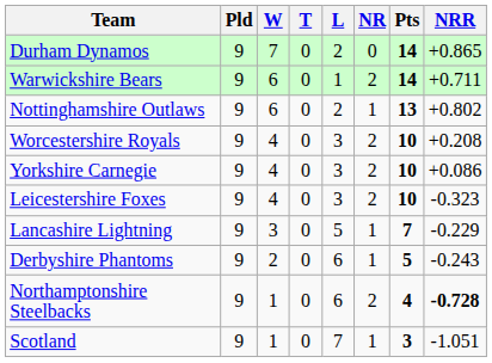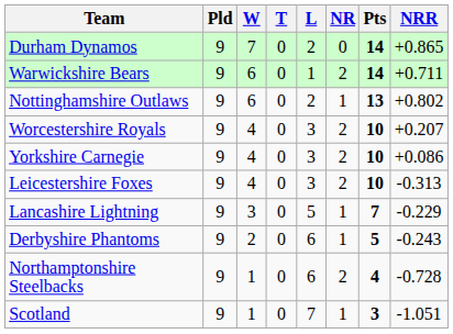 <table class="wikitable" style="text-align:center;">
 <tr>
 <th width=175>Team</th>
 <th width=20 abbr="Played">Pld</th>
 <th width=20 abbr="Won"><a href='#'>W</a></th>
 <th width=20 abbr="Tied"><a href='#'>T</a></th>
 <th width=20 abbr="Lost"><a href='#'>L</a></th>
 <th width=20 abbr="No result"><a href='#'>NR</a></th>
 <th width=20 abbr="Points">Pts</th>
 <th width=20 abbr="Net run rate"><a href='#'>NRR</a></th>
 </tr>
 <tr style="background:#ccffcc;">
 <td style="text-align:left;"><a href='#'>Durham Dynamos</a></td>
 <td>9</td>
 <td>7</td>
 <td>0</td>
 <td>2</td>
 <td>0</td>
 <td><strong>14</strong></td>
 <td>+0.865</td>
 </tr>
 <tr style="background:#ccffcc;">
 <td style="text-align:left;"><a href='#'>Warwickshire Bears</a></td>
 <td>9</td>
 <td>6</td>
 <td>0</td>
 <td>1</td>
 <td>2</td>
 <td><strong>14</strong></td>
 <td>+0.711</td>
 </tr>
 <tr style="background:#f9f9f9;">
 <td style="text-align:left;"><a href='#'>Nottinghamshire Outlaws</a></td>
 <td>9</td>
 <td>6</td>
 <td>0</td>
 <td>2</td>
 <td>1</td>
 <td><strong>13</strong></td>
 <td>+0.802</td>
 </tr>
 <tr style="background:#f9f9f9;">
 <td style="text-align:left;"><a href='#'>Worcestershire Royals</a></td>
 <td>9</td>
 <td>4</td>
 <td>0</td>
 <td>3</td>
 <td>2</td>
 <td><strong>10</strong></td>
-<td>+0.208</td>
+<td>+0.207</td>
 </tr>
 <tr style="background:#f9f9f9;">
 <td style="text-align:left;"><a href='#'>Yorkshire Carnegie</a></td>
 <td>9</td>
 <td>4</td>
 <td>0</td>
 <td>3</td>
 <td>2</td>
 <td><strong>10</strong></td>
 <td>+0.086</td>
 </tr>
 <tr style="background:#f9f9f9;">
 <td style="text-align:left;"><a href='#'>Leicestershire Foxes</a></td>
 <td>9</td>
 <td>4</td>
 <td>0</td>
 <td>3</td>
 <td>2</td>
 <td><strong>10</strong></td>
-<td>-0.323</td>
+<td>-0.313</td>
 </tr>
 <tr style="background:#f9f9f9;">
 <td style="text-align:left;"><a href='#'>Lancashire Lightning</a></td>
 <td>9</td>
 <td>3</td>
 <td>0</td>
 <td>5</td>
 <td>1</td>
 <td><strong>7</strong></td>
 <td>-0.229</td>
 </tr>
 <tr style="background:#f9f9f9;">
 <td style="text-align:left;"><a href='#'>Derbyshire Phantoms</a></td>
 <td>9</td>
 <td>2</td>
 <td>0</td>
 <td>6</td>
 <td>1</td>
 <td><strong>5</strong></td>
 <td>-0.243</td>
 </tr>
 <tr style="background:#f9f9f9;">
 <td style="text-align:left;"><a href='#'>Northamptonshire Steelbacks</a></td>
 <td>9</td>
 <td>1</td>
 <td>0</td>
 <td>6</td>
 <td>2</td>
 <td><strong>4</strong></td>
-<td><strong>-0.728</strong></td>
+<td>-0.728</td>
 </tr>
 <tr style="background:#f9f9f9;">
 <td style="text-align:left;"><a href='#'>Scotland</a></td>
 <td>9</td>
 <td>1</td>
 <td>0</td>
 <td>7</td>
 <td>1</td>
 <td><strong>3</strong></td>
 <td>-1.051</td>
 </tr>
 </table>
